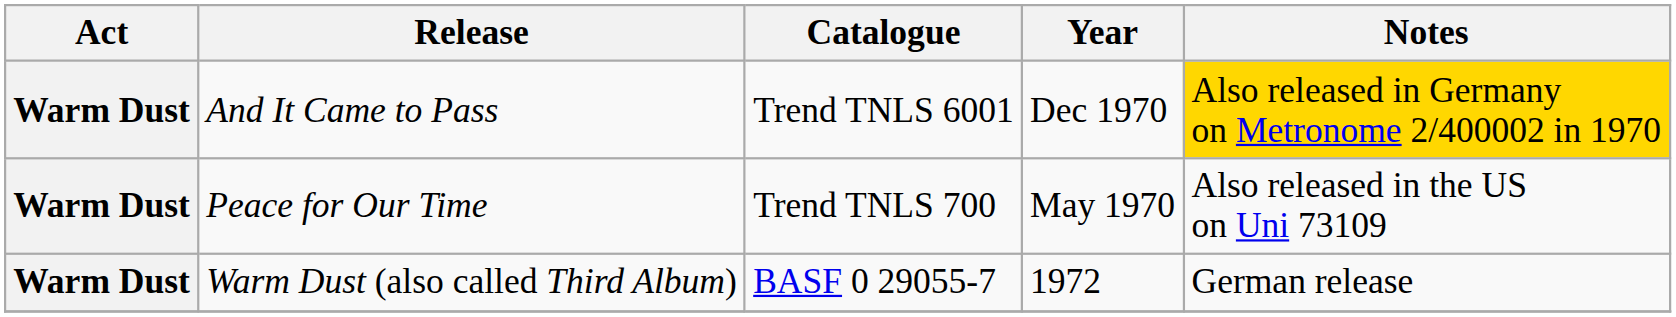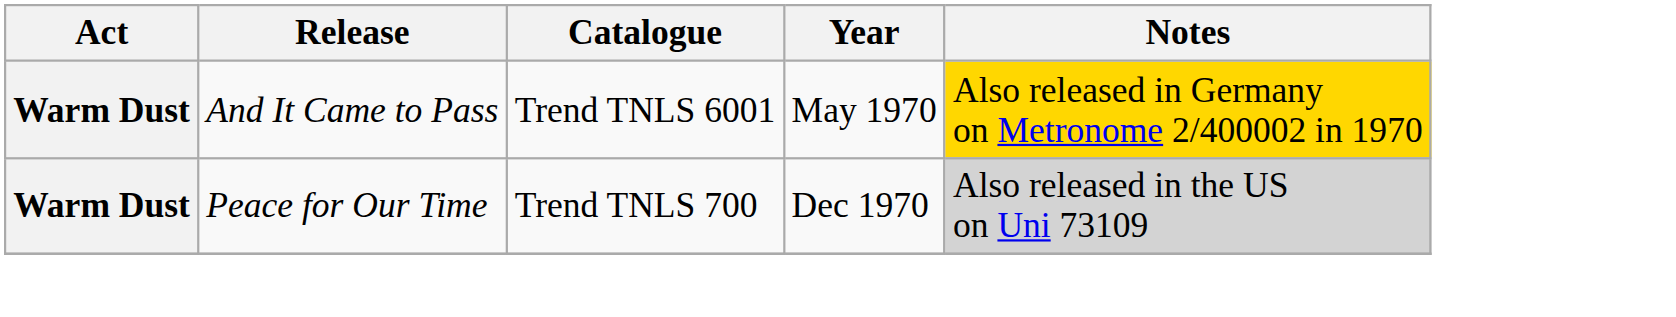 <table class="wikitable plainrowheaders sortable">
 <tr>
 <th scope="col" class="unsortable">Act</th>
 <th scope="col">Release</th>
 <th scope="col">Catalogue</th>
 <th scope="col">Year</th>
 <th scope="col" class="unsortable">Notes</th>
 </tr>
 <tr>
 <th scope="row">Warm Dust</th>
 <td><em>And It Came to Pass</em></td>
 <td>Trend TNLS 6001</td>
-<td>Dec 1970</td>
+<td>May 1970</td>
 <td style="background: gold;"> Also released in Germany<br> on <a href='#'>Metronome</a> 2/400002 in 1970</td>
 </tr>
 <tr>
 <th scope="row">Warm Dust</th>
 <td><em>Peace for Our Time</em></td>
 <td>Trend TNLS 700</td>
-<td>May 1970</td>
-<td> Also released in the US<br> on <a href='#'>Uni</a> 73109</td>
-</tr>
-<tr>
-<th scope="row">Warm Dust</th>
-<td><em>Warm Dust</em> (also called <em>Third Album</em>)</td>
-<td><a href='#'>BASF</a> 0 29055-7</td>
-<td>1972</td>
-<td>German release</td>
+<td>Dec 1970</td>
+<td style="background: lightgrey;"> Also released in the US<br> on <a href='#'>Uni</a> 73109</td>
 </tr>
 <tr>
 </tr>
 </table>
